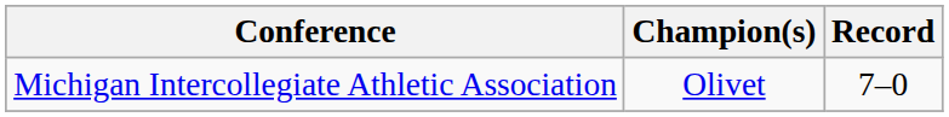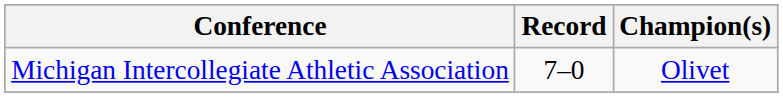 <table class="wikitable" style="text-align:center;">
 <tr>
 <th>Conference</th>
+<th>Record</th>
 <th>Champion(s)</th>
-<th>Record</th>
 </tr>
 <tr>
 <td><a href='#'>Michigan Intercollegiate Athletic Association</a></td>
+<td>7–0</td>
 <td><a href='#'>Olivet</a></td>
-<td>7–0</td>
 </tr>
 </table>
